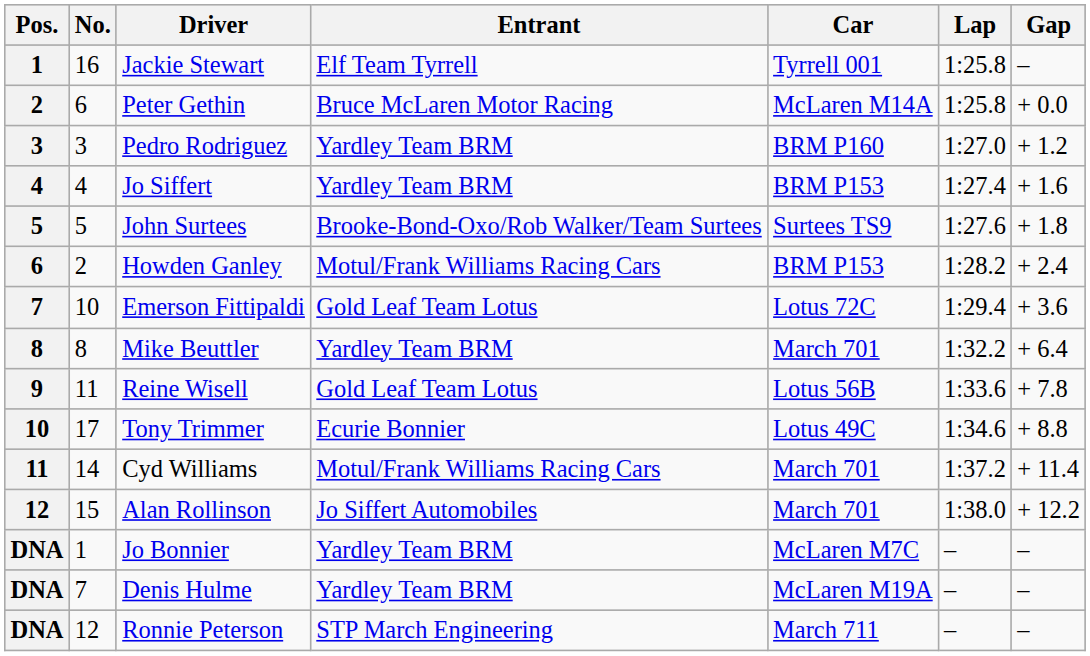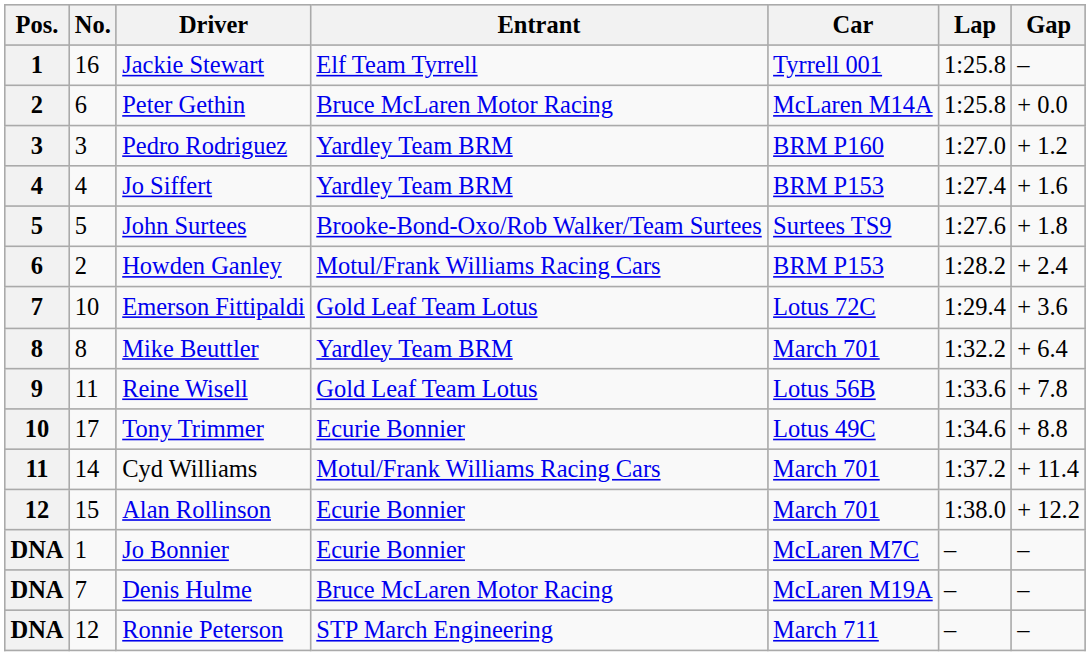 <table class="wikitable" style="font-size: 95%;">
 <tr>
 <th>Pos.</th>
 <th>No.</th>
 <th>Driver</th>
 <th>Entrant</th>
 <th>Car</th>
 <th>Lap</th>
 <th>Gap</th>
 </tr>
 <tr>
 <th>1</th>
 <td>16</td>
 <td> <a href='#'>Jackie Stewart</a></td>
 <td><a href='#'>Elf Team Tyrrell</a></td>
 <td><a href='#'>Tyrrell 001</a></td>
 <td>1:25.8</td>
 <td>–</td>
 </tr>
 <tr>
 <th>2</th>
 <td>6</td>
 <td> <a href='#'>Peter Gethin</a></td>
 <td><a href='#'>Bruce McLaren Motor Racing</a></td>
 <td><a href='#'>McLaren M14A</a></td>
 <td>1:25.8</td>
 <td>+ 0.0</td>
 </tr>
 <tr>
 <th>3</th>
 <td>3</td>
 <td> <a href='#'>Pedro Rodriguez</a></td>
 <td><a href='#'>Yardley Team BRM</a></td>
 <td><a href='#'>BRM P160</a></td>
 <td>1:27.0</td>
 <td>+ 1.2</td>
 </tr>
 <tr>
 <th>4</th>
 <td>4</td>
 <td> <a href='#'>Jo Siffert</a></td>
 <td><a href='#'>Yardley Team BRM</a></td>
 <td><a href='#'>BRM P153</a></td>
 <td>1:27.4</td>
 <td>+ 1.6</td>
 </tr>
 <tr>
 <th>5</th>
 <td>5</td>
 <td> <a href='#'>John Surtees</a></td>
 <td><a href='#'>Brooke-Bond-Oxo/Rob Walker/Team Surtees</a></td>
 <td><a href='#'>Surtees TS9</a></td>
 <td>1:27.6</td>
 <td>+ 1.8</td>
 </tr>
 <tr>
 <th>6</th>
 <td>2</td>
 <td> <a href='#'>Howden Ganley</a></td>
 <td><a href='#'>Motul/Frank Williams Racing Cars</a></td>
 <td><a href='#'>BRM P153</a></td>
 <td>1:28.2</td>
 <td>+ 2.4</td>
 </tr>
 <tr>
 <th>7</th>
 <td>10</td>
 <td> <a href='#'>Emerson Fittipaldi</a></td>
 <td><a href='#'>Gold Leaf Team Lotus</a></td>
 <td><a href='#'>Lotus 72C</a></td>
 <td>1:29.4</td>
 <td>+ 3.6</td>
 </tr>
 <tr>
 <th>8</th>
 <td>8</td>
 <td> <a href='#'>Mike Beuttler</a></td>
 <td><a href='#'>Yardley Team BRM</a></td>
 <td><a href='#'>March 701</a></td>
 <td>1:32.2</td>
 <td>+ 6.4</td>
 </tr>
 <tr>
 <th>9</th>
 <td>11</td>
 <td> <a href='#'>Reine Wisell</a></td>
 <td><a href='#'>Gold Leaf Team Lotus</a></td>
 <td><a href='#'>Lotus 56B</a></td>
 <td>1:33.6</td>
 <td>+ 7.8</td>
 </tr>
 <tr>
 <th>10</th>
 <td>17</td>
 <td> <a href='#'>Tony Trimmer</a></td>
 <td><a href='#'>Ecurie Bonnier</a></td>
 <td><a href='#'>Lotus 49C</a></td>
 <td>1:34.6</td>
 <td>+ 8.8</td>
 </tr>
 <tr>
 <th>11</th>
 <td>14</td>
 <td> Cyd Williams</td>
 <td><a href='#'>Motul/Frank Williams Racing Cars</a></td>
 <td><a href='#'>March 701</a></td>
 <td>1:37.2</td>
 <td>+ 11.4</td>
 </tr>
 <tr>
 <th>12</th>
 <td>15</td>
 <td> <a href='#'>Alan Rollinson</a></td>
-<td><a href='#'>Jo Siffert Automobiles</a></td>
+<td><a href='#'>Ecurie Bonnier</a></td>
 <td><a href='#'>March 701</a></td>
 <td>1:38.0</td>
 <td>+ 12.2</td>
 </tr>
 <tr>
 <th>DNA</th>
 <td>1</td>
 <td> <a href='#'>Jo Bonnier</a></td>
-<td><a href='#'>Yardley Team BRM</a></td>
+<td><a href='#'>Ecurie Bonnier</a></td>
 <td><a href='#'>McLaren M7C</a></td>
 <td>–</td>
 <td>–</td>
 </tr>
 <tr>
 <th>DNA</th>
 <td>7</td>
 <td> <a href='#'>Denis Hulme</a></td>
-<td><a href='#'>Yardley Team BRM</a></td>
+<td><a href='#'>Bruce McLaren Motor Racing</a></td>
 <td><a href='#'>McLaren M19A</a></td>
 <td>–</td>
 <td>–</td>
 </tr>
 <tr>
 <th>DNA</th>
 <td>12</td>
 <td> <a href='#'>Ronnie Peterson</a></td>
 <td><a href='#'>STP March Engineering</a></td>
 <td><a href='#'>March 711</a></td>
 <td>–</td>
 <td>–</td>
 </tr>
 </table>
